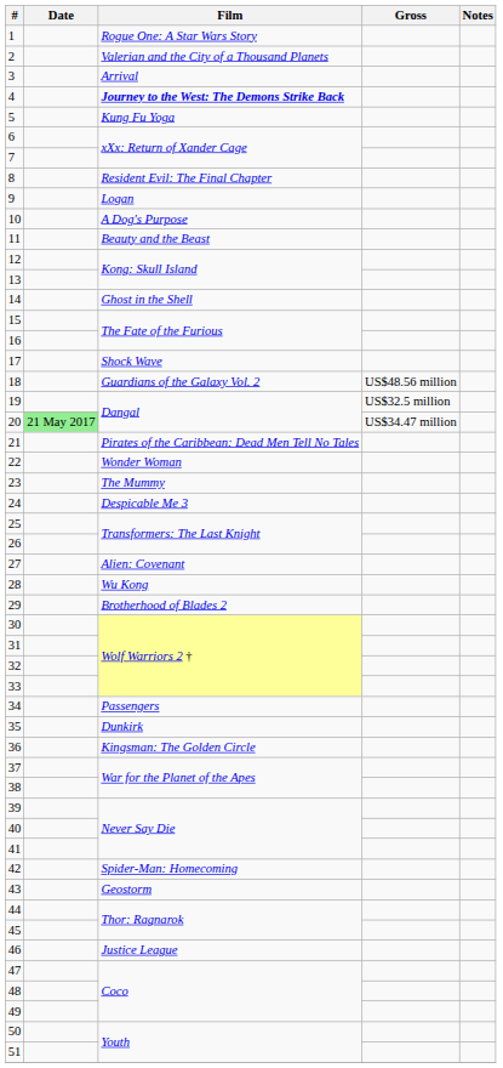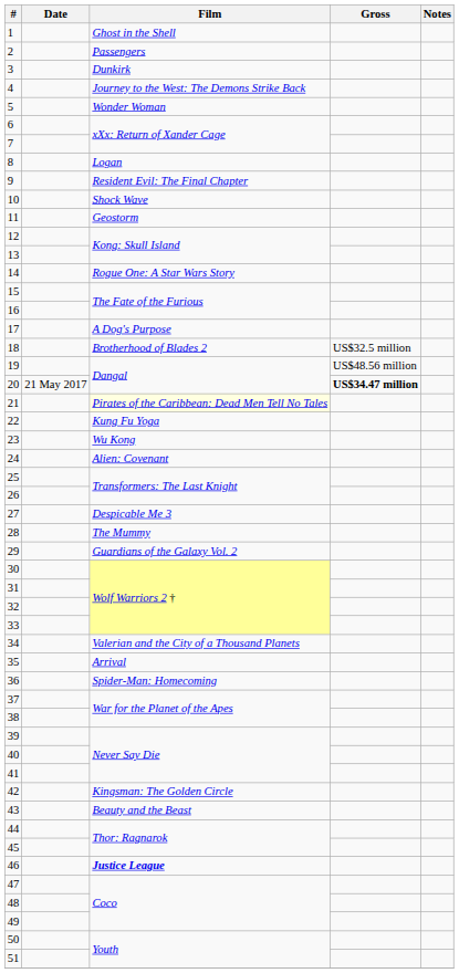 <table class="wikitable sortable">
 <tr>
 <th>#</th>
 <th>Date</th>
 <th>Film</th>
 <th>Gross</th>
 <th>Notes</th>
 </tr>
 <tr>
 <td>1</td>
 <td></td>
-<td><em><a href='#'>Rogue One: A Star Wars Story</a></em></td>
+<td><em><a href='#'>Ghost in the Shell</a></em></td>
 <td></td>
 <td></td>
 </tr>
 <tr>
 <td>2</td>
 <td></td>
-<td><em><a href='#'>Valerian and the City of a Thousand Planets</a></em></td>
+<td><em><a href='#'>Passengers</a></em></td>
 <td></td>
 <td></td>
 </tr>
 <tr>
 <td>3</td>
 <td></td>
-<td><em><a href='#'>Arrival</a></em></td>
+<td><em><a href='#'>Dunkirk</a></em></td>
 <td></td>
 <td></td>
 </tr>
 <tr>
 <td>4</td>
 <td></td>
-<td><strong><em><a href='#'>Journey to the West: The Demons Strike Back</a></em></strong></td>
+<td><em><a href='#'>Journey to the West: The Demons Strike Back</a></em></td>
 <td></td>
 <td></td>
 </tr>
 <tr>
 <td>5</td>
 <td></td>
-<td><em><a href='#'>Kung Fu Yoga</a></em></td>
+<td><em><a href='#'>Wonder Woman</a></em></td>
 <td></td>
 <td></td>
 </tr>
 <tr>
 <td>6</td>
 <td></td>
 <td rowspan="2"><em><a href='#'>xXx: Return of Xander Cage</a></em></td>
 <td></td>
 <td></td>
 </tr>
 <tr>
 <td>7</td>
 <td></td>
 <td></td>
 <td></td>
 </tr>
 <tr>
 <td>8</td>
 <td></td>
-<td><em><a href='#'>Resident Evil: The Final Chapter</a></em></td>
+<td><em><a href='#'>Logan</a></em></td>
 <td></td>
 <td></td>
 </tr>
 <tr>
 <td>9</td>
 <td></td>
-<td><em><a href='#'>Logan</a></em></td>
+<td><em><a href='#'>Resident Evil: The Final Chapter</a></em></td>
 <td></td>
 <td></td>
 </tr>
 <tr>
 <td>10</td>
 <td></td>
-<td><em><a href='#'>A Dog's Purpose</a></em></td>
+<td><em><a href='#'>Shock Wave</a></em></td>
 <td></td>
 <td></td>
 </tr>
 <tr>
 <td>11</td>
 <td></td>
-<td><em><a href='#'>Beauty and the Beast</a></em></td>
+<td><em><a href='#'>Geostorm</a></em></td>
 <td></td>
 <td></td>
 </tr>
 <tr>
 <td>12</td>
 <td></td>
 <td rowspan="2"><em><a href='#'>Kong: Skull Island</a></em></td>
 <td></td>
 <td></td>
 </tr>
 <tr>
 <td>13</td>
 <td></td>
 <td></td>
 <td></td>
 </tr>
 <tr>
 <td>14</td>
 <td></td>
-<td><em><a href='#'>Ghost in the Shell</a></em></td>
+<td><em><a href='#'>Rogue One: A Star Wars Story</a></em></td>
 <td></td>
 <td></td>
 </tr>
 <tr>
 <td>15</td>
 <td></td>
 <td rowspan="2"><em><a href='#'>The Fate of the Furious</a></em></td>
 <td></td>
 <td></td>
 </tr>
 <tr>
 <td>16</td>
 <td></td>
 <td></td>
 <td></td>
 </tr>
 <tr>
 <td>17</td>
 <td></td>
-<td><em><a href='#'>Shock Wave</a></em></td>
+<td><em><a href='#'>A Dog's Purpose</a></em></td>
 <td></td>
 <td></td>
 </tr>
 <tr>
 <td>18</td>
 <td></td>
-<td><em><a href='#'>Guardians of the Galaxy Vol. 2</a></em></td>
-<td>US$48.56 million</td>
+<td><em><a href='#'>Brotherhood of Blades 2</a></em></td>
+<td>US$32.5 million</td>
 <td></td>
 </tr>
 <tr>
 <td>19</td>
 <td></td>
 <td rowspan="2"><em><a href='#'>Dangal</a></em></td>
-<td>US$32.5 million</td>
+<td>US$48.56 million</td>
 <td></td>
 </tr>
 <tr>
 <td>20</td>
-<td style="background: lightgreen;">21 May 2017</td>
-<td>US$34.47 million</td>
+<td>21 May 2017</td>
+<td><strong>US$34.47 million</strong></td>
 <td></td>
 </tr>
 <tr>
 <td>21</td>
 <td></td>
-<td><em><a href='#'>Pirates of the Caribbean: Dead Men Tell No Tales</a></em></td>
+<td style="background: lightyellow;"><em><a href='#'>Pirates of the Caribbean: Dead Men Tell No Tales</a></em></td>
 <td></td>
 <td></td>
 </tr>
 <tr>
 <td>22</td>
 <td></td>
-<td><em><a href='#'>Wonder Woman</a></em></td>
+<td><em><a href='#'>Kung Fu Yoga</a></em></td>
 <td></td>
 <td></td>
 </tr>
 <tr>
 <td>23</td>
 <td></td>
-<td><em><a href='#'>The Mummy</a></em></td>
+<td><em><a href='#'>Wu Kong</a></em></td>
 <td></td>
 <td></td>
 </tr>
 <tr>
 <td>24</td>
 <td></td>
-<td><em><a href='#'>Despicable Me 3</a></em></td>
+<td><em><a href='#'>Alien: Covenant</a></em></td>
 <td></td>
 <td></td>
 </tr>
 <tr>
 <td>25</td>
 <td></td>
 <td rowspan="2"><em><a href='#'>Transformers: The Last Knight</a></em></td>
 <td></td>
 <td></td>
 </tr>
 <tr>
 <td>26</td>
 <td></td>
 <td></td>
 <td></td>
 </tr>
 <tr>
 <td>27</td>
 <td></td>
-<td><em><a href='#'>Alien: Covenant</a></em></td>
+<td><em><a href='#'>Despicable Me 3</a></em></td>
 <td></td>
 <td></td>
 </tr>
 <tr>
 <td>28</td>
 <td></td>
-<td><em><a href='#'>Wu Kong</a></em></td>
+<td><em><a href='#'>The Mummy</a></em></td>
 <td></td>
 <td></td>
 </tr>
 <tr>
 <td>29</td>
 <td></td>
-<td><em><a href='#'>Brotherhood of Blades 2</a></em></td>
+<td><em><a href='#'>Guardians of the Galaxy Vol. 2</a></em></td>
 <td></td>
 <td></td>
 </tr>
 <tr>
 <td>30</td>
 <td></td>
 <td rowspan="4" style="background-color:#FFFF99"><em><a href='#'>Wolf Warriors 2</a></em> †</td>
 <td></td>
 <td></td>
 </tr>
 <tr>
 <td>31</td>
 <td></td>
 <td></td>
 <td></td>
 </tr>
 <tr>
 <td>32</td>
 <td></td>
 <td></td>
 <td></td>
 </tr>
 <tr>
 <td>33</td>
 <td></td>
 <td></td>
 <td></td>
 </tr>
 <tr>
 <td>34</td>
 <td></td>
-<td><em><a href='#'>Passengers</a></em></td>
+<td><em><a href='#'>Valerian and the City of a Thousand Planets</a></em></td>
 <td></td>
 <td></td>
 </tr>
 <tr>
 <td>35</td>
 <td></td>
-<td><em><a href='#'>Dunkirk</a></em></td>
+<td><em><a href='#'>Arrival</a></em></td>
 <td></td>
 <td><br></td>
 </tr>
 <tr>
 <td>36</td>
 <td></td>
-<td><em><a href='#'>Kingsman: The Golden Circle</a></em></td>
+<td><em><a href='#'>Spider-Man: Homecoming</a></em></td>
 <td></td>
 <td></td>
 </tr>
 <tr>
 <td>37</td>
 <td></td>
 <td rowspan="2"><em><a href='#'>War for the Planet of the Apes</a></em></td>
 <td></td>
 <td></td>
 </tr>
 <tr>
 <td>38</td>
 <td></td>
 <td></td>
 <td></td>
 </tr>
 <tr>
 <td>39</td>
 <td></td>
 <td rowspan="3"><em><a href='#'>Never Say Die</a></em></td>
 <td></td>
 <td></td>
 </tr>
 <tr>
 <td>40</td>
 <td></td>
 <td></td>
 <td></td>
 </tr>
 <tr>
 <td>41</td>
 <td></td>
 <td></td>
 <td></td>
 </tr>
 <tr>
 <td>42</td>
 <td></td>
-<td><em><a href='#'>Spider-Man: Homecoming</a></em></td>
+<td><em><a href='#'>Kingsman: The Golden Circle</a></em></td>
 <td></td>
 <td></td>
 </tr>
 <tr>
 <td>43</td>
 <td></td>
-<td><em><a href='#'>Geostorm</a></em></td>
+<td><em><a href='#'>Beauty and the Beast</a></em></td>
 <td></td>
 <td></td>
 </tr>
 <tr>
 <td>44</td>
 <td></td>
 <td rowspan="2"><em><a href='#'>Thor: Ragnarok</a></em></td>
 <td></td>
 <td></td>
 </tr>
 <tr>
 <td>45</td>
 <td></td>
 <td></td>
 <td></td>
 </tr>
 <tr>
 <td>46</td>
 <td></td>
-<td><em><a href='#'>Justice League</a></em></td>
+<td><strong><em><a href='#'>Justice League</a></em></strong></td>
 <td></td>
 <td></td>
 </tr>
 <tr>
 <td>47</td>
 <td></td>
 <td rowspan="3"><em><a href='#'>Coco</a></em></td>
 <td></td>
 <td></td>
 </tr>
 <tr>
 <td>48</td>
 <td></td>
 <td></td>
 <td></td>
 </tr>
 <tr>
 <td>49</td>
 <td></td>
 <td></td>
 <td></td>
 </tr>
 <tr>
 <td>50</td>
 <td></td>
 <td rowspan="2"><em><a href='#'>Youth</a></em></td>
 <td></td>
 <td></td>
 </tr>
 <tr>
 <td>51</td>
 <td></td>
 <td></td>
 <td></td>
 </tr>
 <tr>
 </tr>
 </table>
